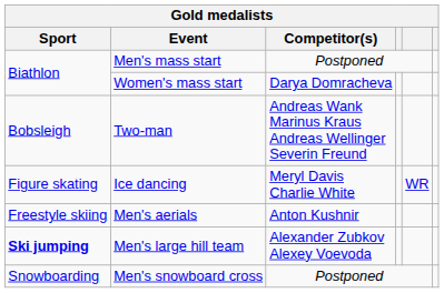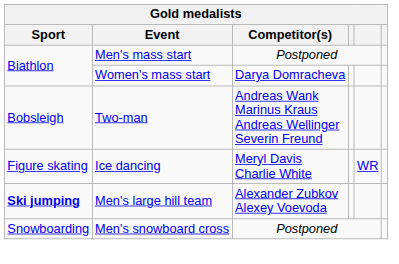 <table class="wikitable">
 <tr>
 <th colspan="6">Gold medalists</th>
 </tr>
 <tr>
 <th>Sport</th>
 <th>Event</th>
 <th>Competitor(s)</th>
 <th></th>
 <th></th>
 <th></th>
 </tr>
 <tr>
 <td rowspan="2"><a href='#'>Biathlon</a></td>
 <td><a href='#'>Men's mass start</a></td>
 <td colspan=3 align="center"><em>Postponed</em></td>
 <td></td>
 </tr>
 <tr>
 <td><a href='#'>Women's mass start</a></td>
 <td><a href='#'>Darya Domracheva</a></td>
 <td></td>
 <td></td>
 <td></td>
 </tr>
 <tr>
 <td><a href='#'>Bobsleigh</a></td>
 <td><a href='#'>Two-man</a></td>
 <td><a href='#'>Andreas Wank</a><br><a href='#'>Marinus Kraus</a><br><a href='#'>Andreas Wellinger</a><br><a href='#'>Severin Freund</a></td>
 <td></td>
 <td></td>
 <td></td>
 </tr>
 <tr>
 <td><a href='#'>Figure skating</a></td>
 <td><a href='#'>Ice dancing</a></td>
 <td><a href='#'>Meryl Davis</a><br><a href='#'>Charlie White</a></td>
 <td></td>
 <td><a href='#'>WR</a></td>
 <td></td>
 </tr>
 <tr>
-<td><a href='#'>Freestyle skiing</a></td>
-<td><a href='#'>Men's aerials</a></td>
-<td><a href='#'>Anton Kushnir</a></td>
-<td></td>
-<td></td>
-<td></td>
-</tr>
-<tr>
 <td><strong><a href='#'>Ski jumping</a></strong></td>
 <td><a href='#'>Men's large hill team</a></td>
 <td><a href='#'>Alexander Zubkov</a><br><a href='#'>Alexey Voevoda</a></td>
 <td></td>
 <td></td>
 <td></td>
 </tr>
 <tr>
 <td><a href='#'>Snowboarding</a></td>
 <td><a href='#'>Men's snowboard cross</a></td>
 <td colspan=3 align="center"><em>Postponed</em></td>
 <td></td>
 </tr>
 </table>
